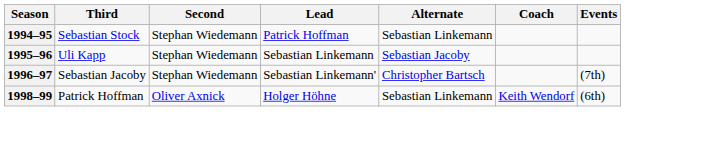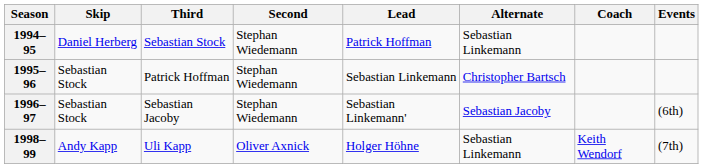 <table class="wikitable">
 <tr>
 <th scope="col">Season</th>
+<th scope="col">Skip</th>
 <th scope="col">Third</th>
 <th scope="col">Second</th>
 <th scope="col">Lead</th>
 <th scope="col">Alternate</th>
 <th scope="col">Coach</th>
 <th scope="col">Events</th>
 </tr>
 <tr>
 <th scope="row">1994–95</th>
+<td><a href='#'>Daniel Herberg</a></td>
 <td><a href='#'>Sebastian Stock</a></td>
 <td>Stephan Wiedemann</td>
 <td><a href='#'>Patrick Hoffman</a></td>
 <td>Sebastian Linkemann</td>
 <td></td>
 <td> </td>
 </tr>
 <tr>
 <th scope="row">1995–96</th>
-<td><a href='#'>Uli Kapp</a></td>
+<td>Sebastian Stock</td>
+<td>Patrick Hoffman</td>
 <td>Stephan Wiedemann</td>
 <td>Sebastian Linkemann</td>
-<td><a href='#'>Sebastian Jacoby</a></td>
+<td><a href='#'>Christopher Bartsch</a></td>
 <td></td>
 <td> </td>
 </tr>
 <tr>
 <th scope="row">1996–97</th>
+<td>Sebastian Stock</td>
 <td>Sebastian Jacoby</td>
 <td>Stephan Wiedemann</td>
 <td>Sebastian Linkemann'</td>
-<td><a href='#'>Christopher Bartsch</a></td>
+<td><a href='#'>Sebastian Jacoby</a></td>
 <td></td>
-<td> (7th)</td>
+<td> (6th)</td>
 </tr>
 <tr>
 <th scope="row">1998–99</th>
-<td>Patrick Hoffman</td>
+<td><a href='#'>Andy Kapp</a></td>
+<td><a href='#'>Uli Kapp</a></td>
 <td><a href='#'>Oliver Axnick</a></td>
 <td><a href='#'>Holger Höhne</a></td>
 <td>Sebastian Linkemann</td>
 <td><a href='#'>Keith Wendorf</a></td>
-<td> (6th)</td>
+<td> (7th)</td>
 </tr>
 </table>
